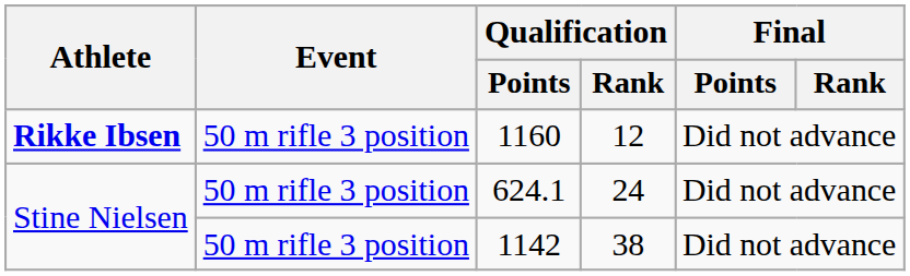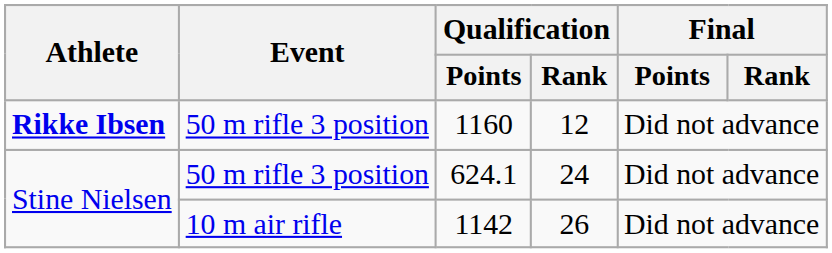 <table class="wikitable" style="font-size:90%; text-align:center;">
 <tr>
 <th rowspan="2">Athlete</th>
 <th rowspan="2">Event</th>
 <th colspan="2">Qualification</th>
 <th colspan="2">Final</th>
 </tr>
 <tr style="font-size:95%;">
 <th>Points</th>
 <th>Rank</th>
 <th>Points</th>
 <th>Rank</th>
 </tr>
 <tr>
 <td style="text-align:left;"><strong><a href='#'>Rikke Ibsen</a></strong></td>
 <td style="text-align:left;"><a href='#'>50 m rifle 3 position</a></td>
 <td>1160</td>
 <td>12</td>
 <td colspan=2>Did not advance</td>
 </tr>
 <tr>
 <td rowspan="2" style="text-align:left;"><a href='#'>Stine Nielsen</a></td>
 <td style="text-align:left;"><a href='#'>50 m rifle 3 position</a></td>
 <td>624.1</td>
 <td>24</td>
 <td colspan=2>Did not advance</td>
 </tr>
 <tr>
-<td style="text-align:left;"><a href='#'>50 m rifle 3 position</a></td>
+<td style="text-align:left;"><a href='#'>10 m air rifle</a></td>
 <td>1142</td>
-<td>38</td>
+<td>26</td>
 <td colspan=2>Did not advance</td>
 </tr>
 </table>
